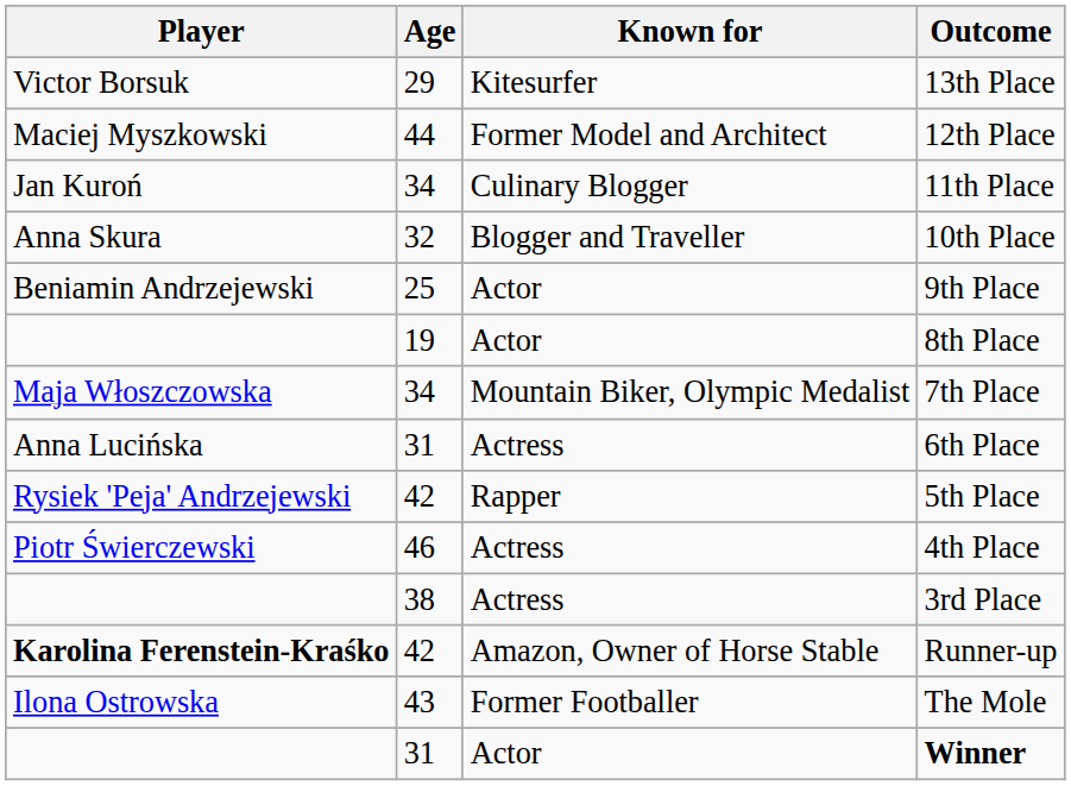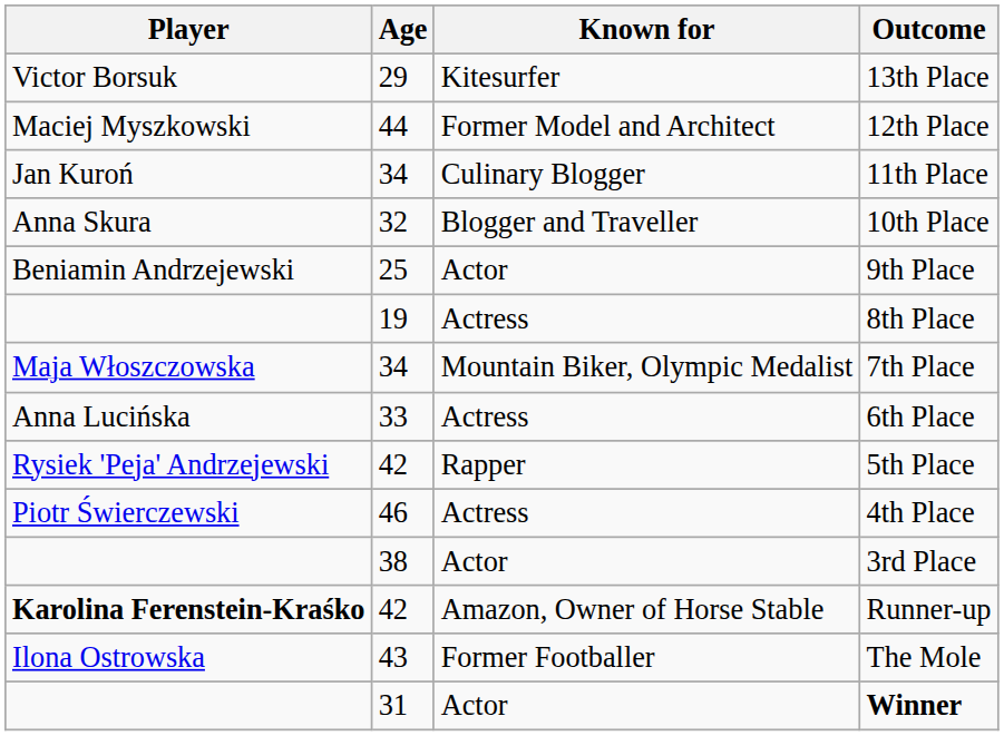 <table class="wikitable" style="font-size: 95%;">
 <tr>
 <th>Player</th>
 <th>Age</th>
 <th>Known for</th>
 <th>Outcome</th>
 </tr>
 <tr>
 <td>Victor Borsuk</td>
 <td>29</td>
 <td>Kitesurfer</td>
 <td>13th Place</td>
 </tr>
 <tr>
 <td>Maciej Myszkowski</td>
 <td>44</td>
 <td>Former Model and Architect</td>
 <td>12th Place</td>
 </tr>
 <tr>
 <td>Jan Kuroń</td>
 <td>34</td>
 <td>Culinary Blogger</td>
 <td>11th Place</td>
 </tr>
 <tr>
 <td>Anna Skura</td>
 <td>32</td>
 <td>Blogger and Traveller</td>
 <td>10th Place</td>
 </tr>
 <tr>
 <td>Beniamin Andrzejewski</td>
 <td>25</td>
 <td>Actor</td>
 <td>9th Place</td>
 </tr>
 <tr>
 <td></td>
 <td>19</td>
-<td>Actor</td>
+<td>Actress</td>
 <td>8th Place</td>
 </tr>
 <tr>
 <td><a href='#'>Maja Włoszczowska</a></td>
 <td>34</td>
 <td>Mountain Biker, Olympic Medalist</td>
 <td>7th Place</td>
 </tr>
 <tr>
 <td>Anna Lucińska</td>
-<td>31</td>
+<td>33</td>
 <td>Actress</td>
 <td>6th Place</td>
 </tr>
 <tr>
 <td><a href='#'>Rysiek 'Peja' Andrzejewski</a></td>
 <td>42</td>
 <td>Rapper</td>
 <td>5th Place</td>
 </tr>
 <tr>
 <td><a href='#'>Piotr Świerczewski</a></td>
 <td>46</td>
 <td>Actress</td>
 <td>4th Place</td>
 </tr>
 <tr>
 <td></td>
 <td>38</td>
-<td>Actress</td>
+<td>Actor</td>
 <td>3rd Place</td>
 </tr>
 <tr>
 <td><strong>Karolina Ferenstein-Kraśko</strong></td>
 <td>42</td>
 <td>Amazon, Owner of Horse Stable</td>
 <td>Runner-up</td>
 </tr>
 <tr>
 <td><a href='#'>Ilona Ostrowska</a></td>
 <td>43</td>
 <td>Former Footballer</td>
 <td>The Mole</td>
 </tr>
 <tr>
 <td></td>
 <td>31</td>
 <td>Actor</td>
 <td><strong>Winner</strong></td>
 </tr>
 </table>
